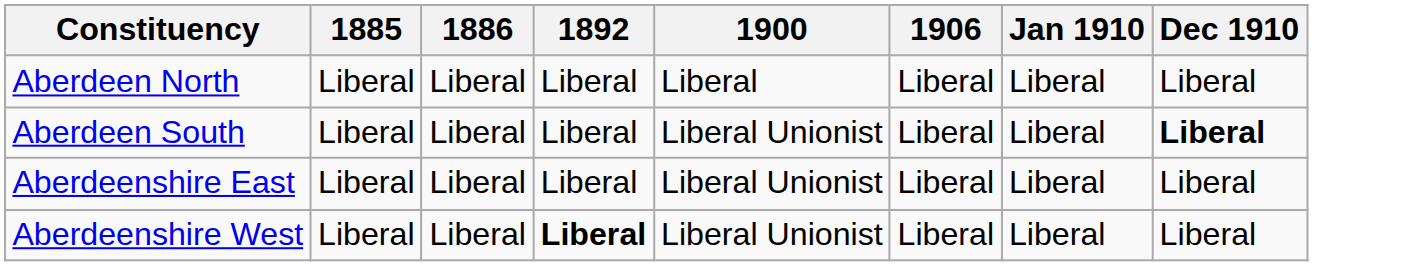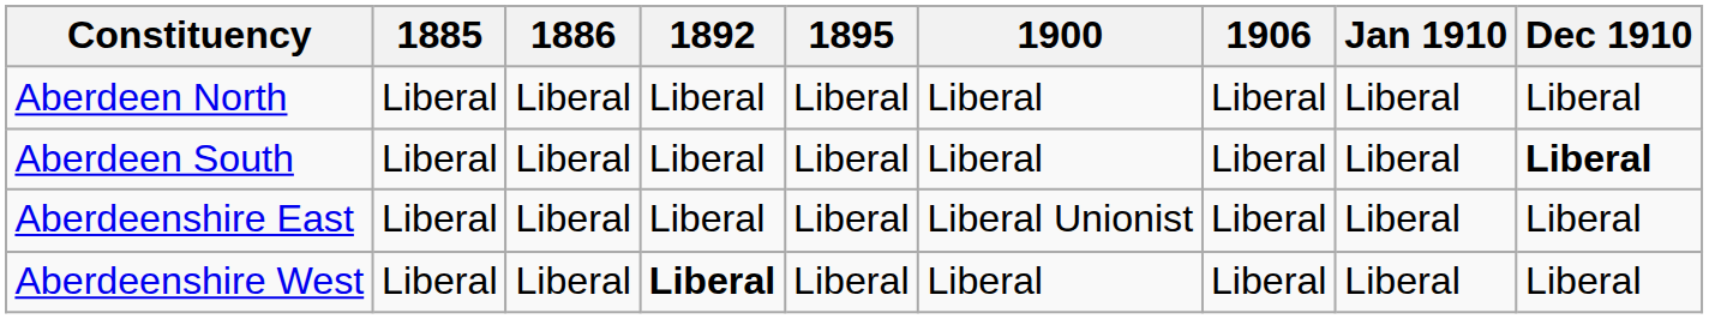 <table class="wikitable">
 <tr>
 <th>Constituency</th>
 <th>1885</th>
 <th>1886</th>
 <th>1892</th>
+<th>1895</th>
 <th>1900</th>
 <th>1906</th>
 <th>Jan 1910</th>
 <th>Dec 1910</th>
 </tr>
 <tr>
 <td><a href='#'>Aberdeen North</a></td>
 <td bgcolor=>Liberal</td>
 <td bgcolor=>Liberal</td>
 <td bgcolor=>Liberal</td>
 <td bgcolor=>Liberal</td>
 <td bgcolor=>Liberal</td>
 <td bgcolor=>Liberal</td>
 <td bgcolor=>Liberal</td>
+<td bgcolor=>Liberal</td>
 </tr>
 <tr>
 <td><a href='#'>Aberdeen South</a></td>
 <td bgcolor=>Liberal</td>
 <td bgcolor=>Liberal</td>
 <td bgcolor=>Liberal</td>
-<td bgcolor=>Liberal Unionist</td>
+<td bgcolor=>Liberal</td>
+<td bgcolor=>Liberal</td>
 <td bgcolor=>Liberal</td>
 <td bgcolor=>Liberal</td>
 <td bgcolor=><strong>Liberal</strong></td>
 </tr>
 <tr>
 <td><a href='#'>Aberdeenshire East</a></td>
+<td bgcolor=>Liberal</td>
 <td bgcolor=>Liberal</td>
 <td bgcolor=>Liberal</td>
 <td bgcolor=>Liberal</td>
 <td bgcolor=>Liberal Unionist</td>
 <td bgcolor=>Liberal</td>
 <td bgcolor=>Liberal</td>
 <td bgcolor=>Liberal</td>
 </tr>
 <tr>
 <td><a href='#'>Aberdeenshire West</a></td>
 <td bgcolor=>Liberal</td>
 <td bgcolor=>Liberal</td>
 <td bgcolor=><strong>Liberal</strong></td>
-<td bgcolor=>Liberal Unionist</td>
+<td bgcolor=>Liberal</td>
+<td bgcolor=>Liberal</td>
 <td bgcolor=>Liberal</td>
 <td bgcolor=>Liberal</td>
 <td bgcolor=>Liberal</td>
 </tr>
 </table>
